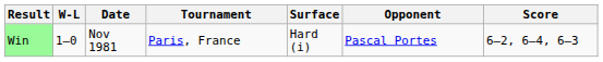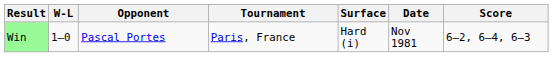 <table class="sortable wikitable">
 <tr>
 <th style="width:40px">Result</th>
 <th style="width:30px" class="unsortable">W-L</th>
-<th style="width:60px">Date</th>
+<th style="width:150px">Opponent</th>
 <th style="width:150px">Tournament</th>
 <th style="width:50px">Surface</th>
-<th style="width:150px">Opponent</th>
+<th style="width:60px">Date</th>
 <th style="width:120px" class="unsortable">Score</th>
 </tr>
 <tr>
 <td style="background:#98fb98;">Win</td>
 <td>1–0</td>
-<td>Nov 1981</td>
+<td> <a href='#'>Pascal Portes</a></td>
 <td><a href='#'>Paris</a>, France</td>
 <td>Hard (i)</td>
-<td> <a href='#'>Pascal Portes</a></td>
+<td>Nov 1981</td>
 <td>6–2, 6–4, 6–3</td>
 </tr>
 </table>
